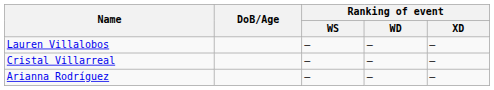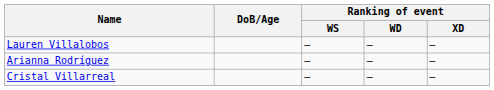 <table class="wikitable" style="width:600px; font-size:95%;">
 <tr>
 <th rowspan="2" align="left">Name</th>
 <th rowspan="2" align="left">DoB/Age</th>
 <th colspan="3" align="center">Ranking of event</th>
 </tr>
 <tr>
 <th align="center">WS</th>
 <th>WD</th>
 <th align="center">XD</th>
 </tr>
 <tr>
 <td><a href='#'>Lauren Villalobos</a></td>
 <td></td>
 <td>–</td>
 <td>–</td>
 <td>–</td>
 </tr>
 <tr>
+<td><a href='#'>Arianna Rodríguez</a></td>
+<td></td>
+<td>–</td>
+<td>–</td>
+<td>–</td>
+</tr>
+<tr>
 <td><a href='#'>Cristal Villarreal</a></td>
 <td></td>
 <td>–</td>
 <td>–</td>
 <td>–</td>
 </tr>
-<tr>
-<td><a href='#'>Arianna Rodríguez</a></td>
-<td></td>
-<td>–</td>
-<td>–</td>
-<td>–</td>
-</tr>
 </table>
